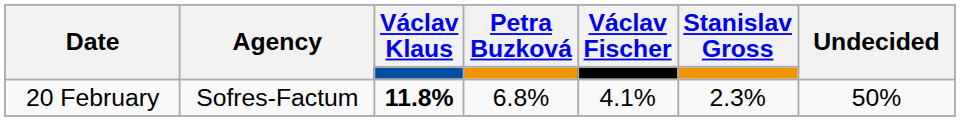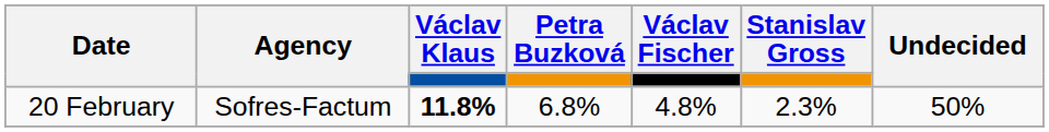 <table class="wikitable" style=text-align:center;font-size:85%;line-height:14px;">
 <tr>
 <th style="width:90px;" rowspan="2">Date</th>
 <th style="width:100px;" rowspan="2">Agency</th>
 <th><a href='#'>Václav Klaus</a><br><small></small></th>
 <th><a href='#'>Petra Buzková</a><br><small></small></th>
 <th><a href='#'>Václav Fischer</a><br><small></small></th>
 <th><a href='#'>Stanislav Gross</a><br><small></small></th>
 <th style="width:80px;" rowspan="2">Undecided</th>
 </tr>
 <tr>
 <th style="background:#034EA2; width:40px;"></th>
 <th style="background:#F29400; width:40px;"></th>
 <th style="background:#000000; width:40px;"></th>
 <th style="background:#F29400; width:40px;"></th>
 </tr>
 <tr>
 <td>20 February</td>
 <td>Sofres-Factum</td>
 <td><strong>11.8%</strong></td>
 <td>6.8%</td>
-<td>4.1%</td>
+<td>4.8%</td>
 <td>2.3%</td>
 <td>50%</td>
 </tr>
 </table>
